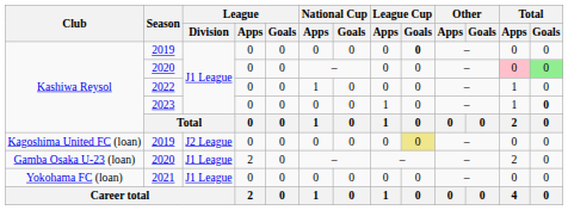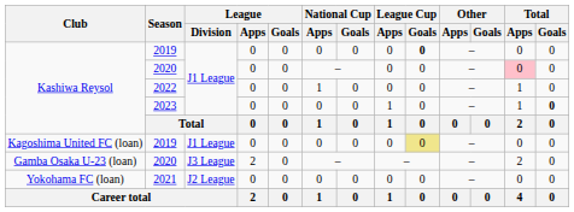 <table class="wikitable" style="text-align: center">
 <tr>
 <th rowspan="2">Club</th>
 <th rowspan="2">Season</th>
 <th colspan="3">League</th>
 <th colspan="2">National Cup</th>
 <th colspan="2">League Cup</th>
 <th colspan="2">Other</th>
 <th colspan="2">Total</th>
 </tr>
 <tr>
 <th>Division</th>
 <th>Apps</th>
 <th>Goals</th>
 <th>Apps</th>
 <th>Goals</th>
 <th>Apps</th>
 <th>Goals</th>
 <th>Apps</th>
 <th>Goals</th>
 <th>Apps</th>
 <th>Goals</th>
 </tr>
 <tr>
 <td rowspan="5"><a href='#'>Kashiwa Reysol</a></td>
 <td><a href='#'>2019</a></td>
 <td rowspan="4"><a href='#'>J1 League</a></td>
 <td>0</td>
 <td>0</td>
 <td>0</td>
 <td>0</td>
 <td>0</td>
 <td><strong>0</strong></td>
 <td colspan="2">–</td>
 <td>0</td>
 <td>0</td>
 </tr>
 <tr>
 <td><a href='#'>2020</a></td>
 <td>0</td>
 <td>0</td>
 <td colspan="2">–</td>
 <td>0</td>
 <td>0</td>
 <td colspan="2">–</td>
 <td style="background: pink;">0</td>
-<td style="background: lightgreen;">0</td>
+<td>0</td>
 </tr>
 <tr>
 <td><a href='#'>2022</a></td>
 <td>0</td>
 <td>0</td>
 <td>1</td>
 <td>0</td>
 <td>0</td>
 <td>0</td>
 <td colspan="2">–</td>
 <td>1</td>
 <td>0</td>
 </tr>
 <tr>
 <td><a href='#'>2023</a></td>
 <td>0</td>
 <td>0</td>
 <td>0</td>
 <td>0</td>
 <td>1</td>
 <td>0</td>
 <td colspan="2">–</td>
 <td>1</td>
 <td><strong>0</strong></td>
 </tr>
 <tr>
 <th colspan=2>Total</th>
 <th>0</th>
 <th>0</th>
 <th>1</th>
 <th>0</th>
 <th>1</th>
 <th>0</th>
 <th>0</th>
 <th>0</th>
 <th>2</th>
 <th>0</th>
 </tr>
 <tr>
 <td><a href='#'>Kagoshima United FC</a> (loan)</td>
 <td><a href='#'>2019</a></td>
-<td><a href='#'>J2 League</a></td>
+<td><a href='#'>J1 League</a></td>
 <td>0</td>
 <td>0</td>
 <td>0</td>
 <td>0</td>
 <td>0</td>
 <td style="background: khaki;">0</td>
 <td colspan="2">–</td>
 <td>0</td>
 <td>0</td>
 </tr>
 <tr>
 <td><a href='#'>Gamba Osaka U-23</a> (loan)</td>
 <td><a href='#'>2020</a></td>
-<td><a href='#'>J1 League</a></td>
+<td><a href='#'>J3 League</a></td>
 <td>2</td>
 <td>0</td>
 <td colspan="2">–</td>
 <td colspan="2">–</td>
 <td colspan="2">–</td>
 <td>2</td>
 <td>0</td>
 </tr>
 <tr>
 <td><a href='#'>Yokohama FC</a> (loan)</td>
 <td><a href='#'>2021</a></td>
-<td><a href='#'>J1 League</a></td>
+<td><a href='#'>J2 League</a></td>
 <td>0</td>
 <td>0</td>
 <td>0</td>
 <td>0</td>
 <td>0</td>
 <td>0</td>
 <td colspan="2">–</td>
 <td>0</td>
 <td>0</td>
 </tr>
 <tr>
 <th colspan=3>Career total</th>
 <th>2</th>
 <th>0</th>
 <th>1</th>
 <th>0</th>
 <th>1</th>
 <th>0</th>
 <th>0</th>
 <th>0</th>
 <th>4</th>
 <th>0</th>
 </tr>
 </table>
